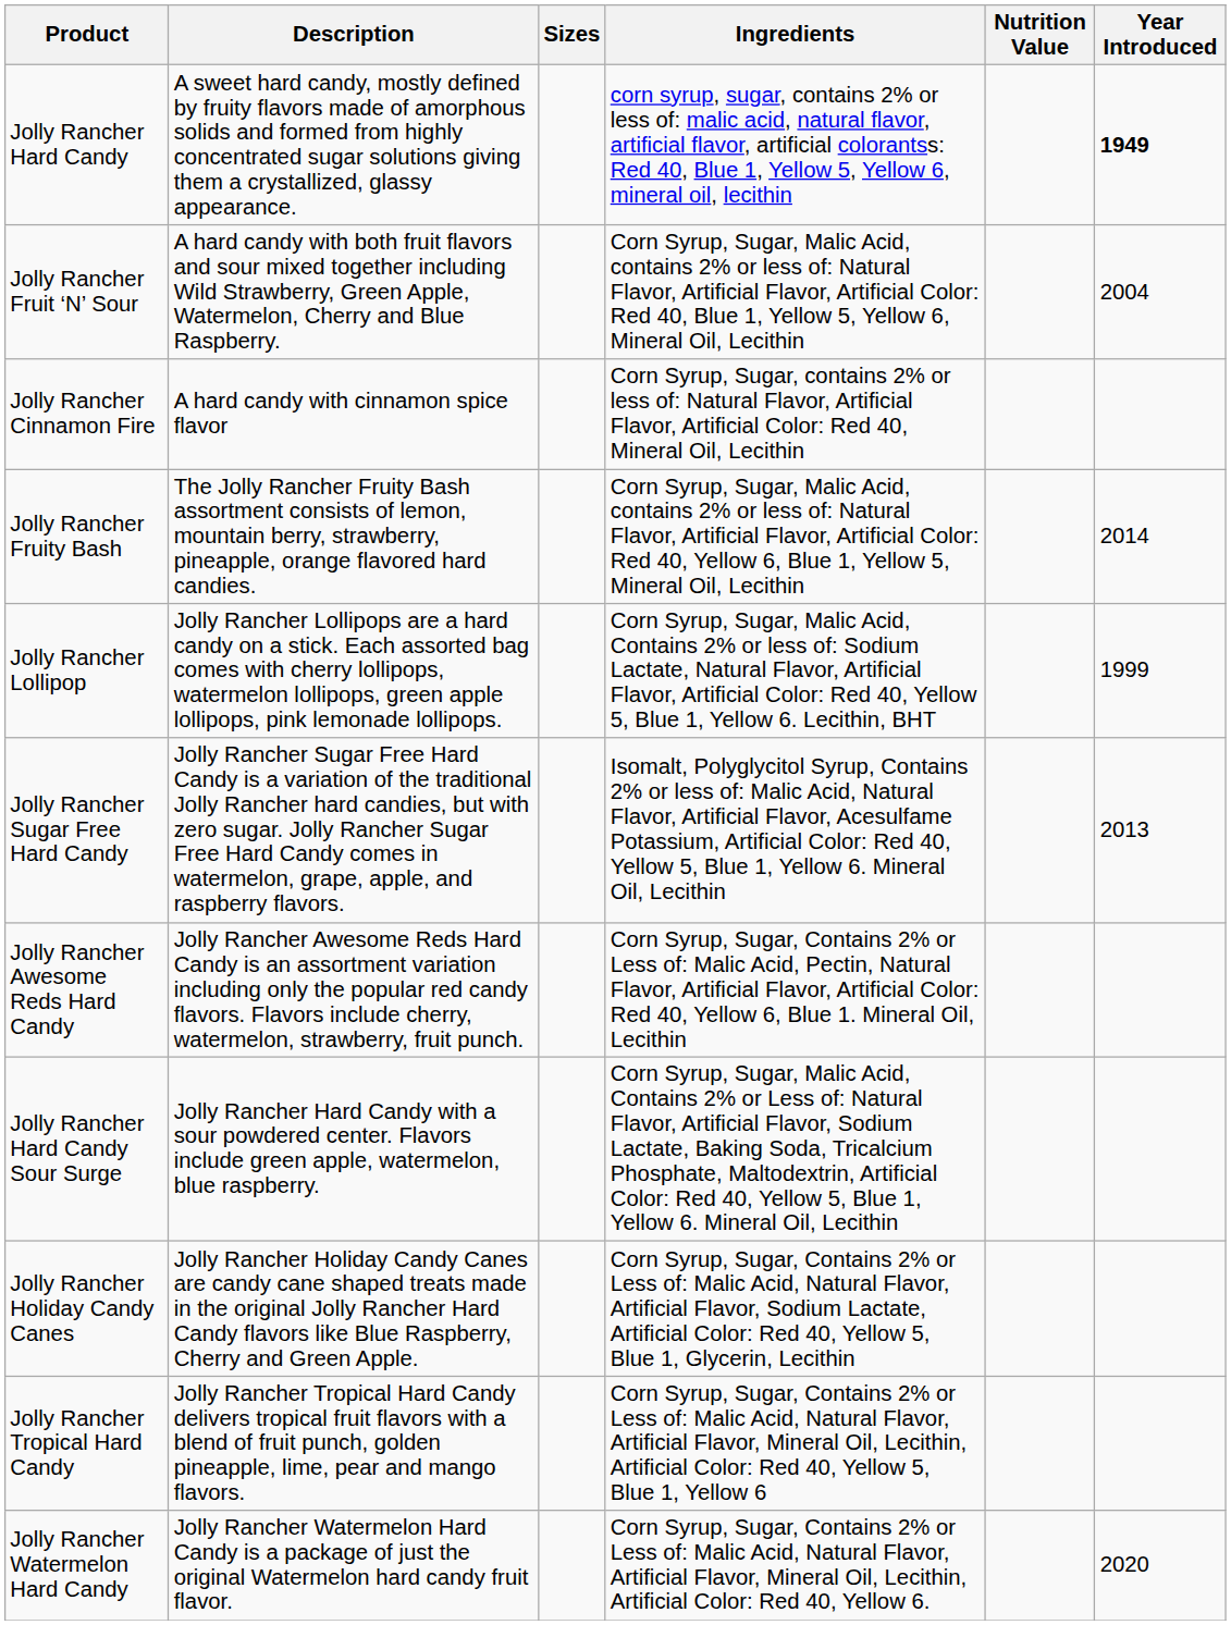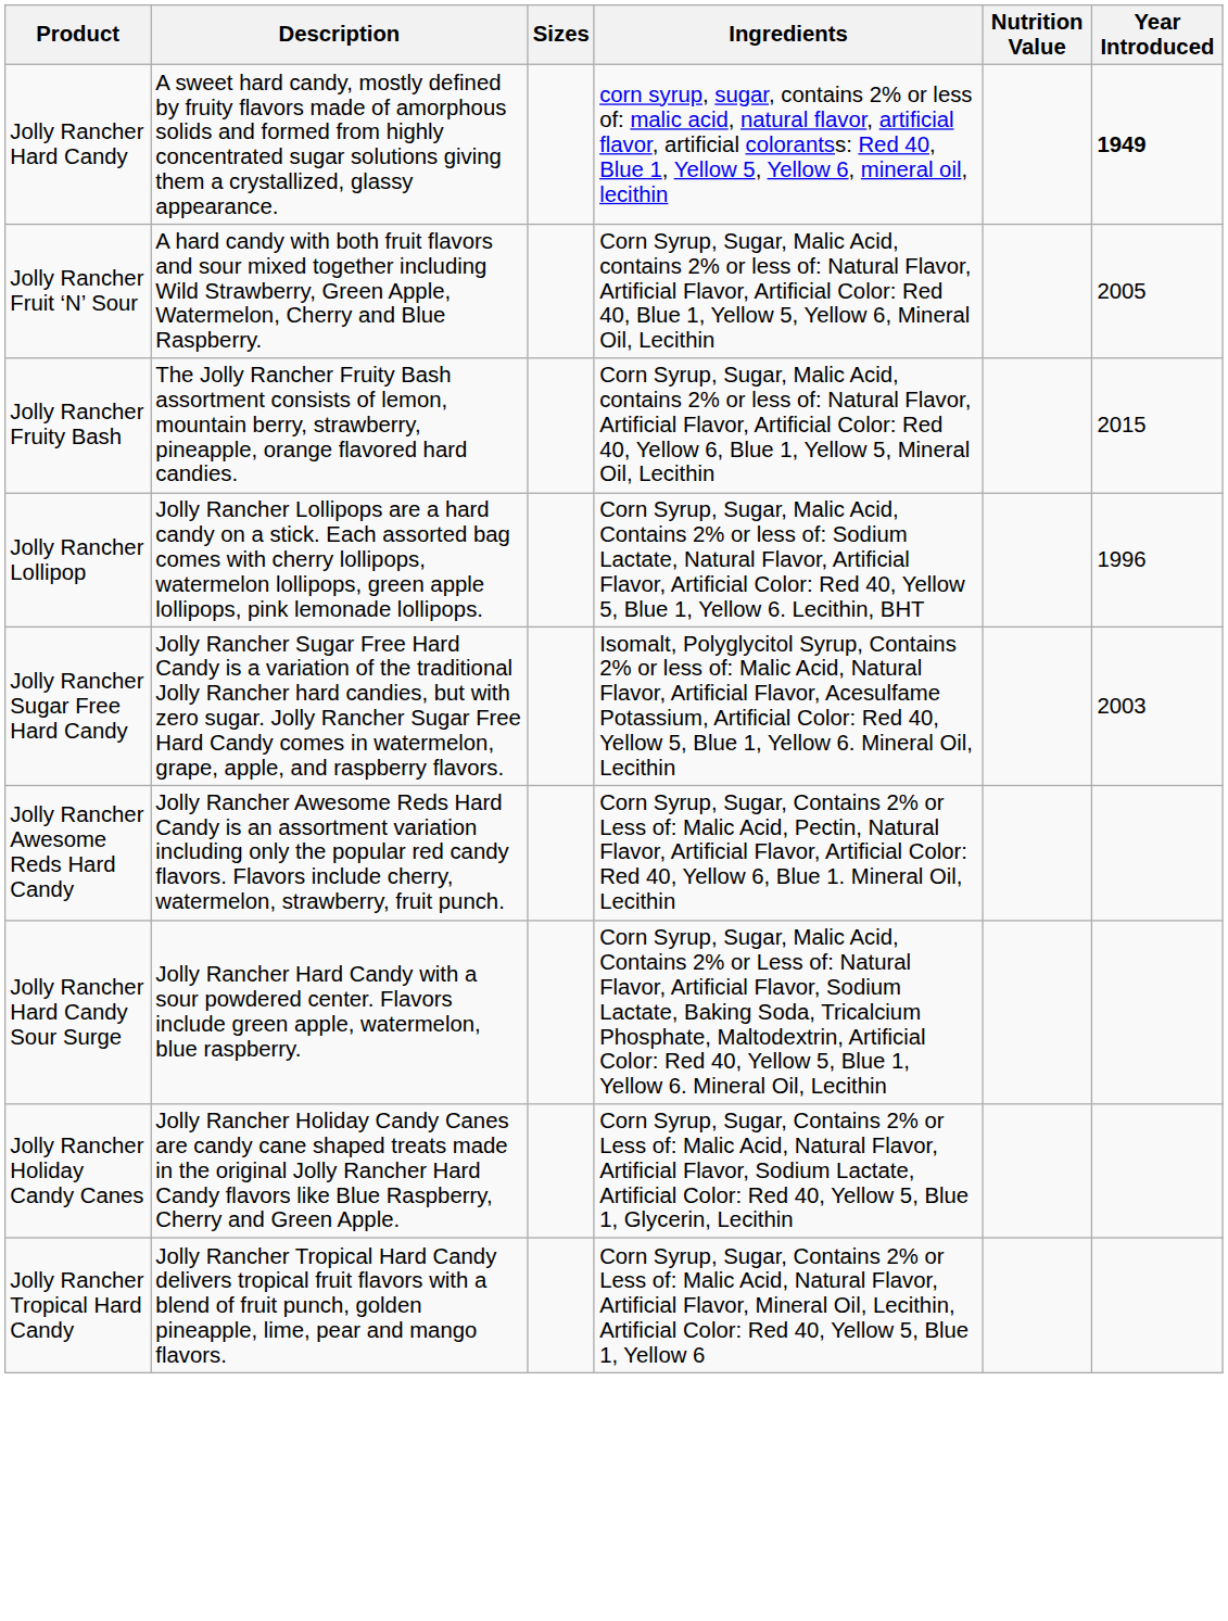 <table class=wikitable style="width:100%">
 <tr>
 <th>Product</th>
 <th>Description</th>
 <th>Sizes</th>
 <th>Ingredients</th>
 <th>Nutrition Value</th>
 <th>Year Introduced</th>
 </tr>
 <tr>
 <td>Jolly Rancher Hard Candy</td>
 <td>A sweet hard candy, mostly defined by fruity flavors made of amorphous solids and formed from highly concentrated sugar solutions giving them a crystallized, glassy appearance.</td>
 <td></td>
 <td><a href='#'>corn syrup</a>, <a href='#'>sugar</a>, contains 2% or less of: <a href='#'>malic acid</a>, <a href='#'>natural flavor</a>, <a href='#'>artificial flavor</a>, artificial <a href='#'>colorants</a>s: <a href='#'>Red 40</a>, <a href='#'>Blue 1</a>, <a href='#'>Yellow 5</a>, <a href='#'>Yellow 6</a>, <a href='#'>mineral oil</a>, <a href='#'>lecithin</a></td>
 <td></td>
 <td><strong>1949</strong></td>
 </tr>
 <tr>
 <td>Jolly Rancher Fruit ‘N’ Sour</td>
 <td>A hard candy with both fruit flavors and sour mixed together including Wild Strawberry, Green Apple, Watermelon, Cherry and Blue Raspberry.</td>
 <td></td>
 <td>Corn Syrup, Sugar, Malic Acid, contains 2% or less of: Natural Flavor, Artificial Flavor, Artificial Color: Red 40, Blue 1, Yellow 5, Yellow 6, Mineral Oil, Lecithin</td>
 <td></td>
-<td>2004</td>
-</tr>
-<tr>
-<td>Jolly Rancher Cinnamon Fire</td>
-<td>A hard candy with cinnamon spice flavor</td>
-<td></td>
-<td>Corn Syrup, Sugar, contains 2% or less of: Natural Flavor, Artificial Flavor, Artificial Color: Red 40, Mineral Oil, Lecithin</td>
-<td></td>
-<td></td>
+<td>2005</td>
 </tr>
 <tr>
 <td>Jolly Rancher Fruity Bash</td>
 <td>The Jolly Rancher Fruity Bash assortment consists of lemon, mountain berry, strawberry, pineapple, orange flavored hard candies.</td>
 <td></td>
 <td>Corn Syrup, Sugar, Malic Acid, contains 2% or less of: Natural Flavor, Artificial Flavor, Artificial Color: Red 40, Yellow 6, Blue 1, Yellow 5, Mineral Oil, Lecithin</td>
 <td></td>
-<td>2014</td>
+<td>2015</td>
 </tr>
 <tr>
 <td>Jolly Rancher Lollipop</td>
 <td>Jolly Rancher Lollipops are a hard candy on a stick. Each assorted bag comes with cherry lollipops, watermelon lollipops, green apple lollipops, pink lemonade lollipops.</td>
 <td></td>
 <td>Corn Syrup, Sugar, Malic Acid, Contains 2% or less of: Sodium Lactate, Natural Flavor, Artificial Flavor, Artificial Color: Red 40, Yellow 5, Blue 1, Yellow 6. Lecithin, BHT</td>
 <td></td>
-<td>1999</td>
+<td>1996</td>
 </tr>
 <tr>
 <td>Jolly Rancher Sugar Free Hard Candy</td>
 <td>Jolly Rancher Sugar Free Hard Candy is a variation of the traditional Jolly Rancher hard candies, but with zero sugar. Jolly Rancher Sugar Free Hard Candy comes in watermelon, grape, apple, and raspberry flavors.</td>
 <td></td>
 <td>Isomalt, Polyglycitol Syrup, Contains 2% or less of: Malic Acid, Natural Flavor, Artificial Flavor, Acesulfame Potassium, Artificial Color: Red 40, Yellow 5, Blue 1, Yellow 6. Mineral Oil, Lecithin</td>
 <td></td>
-<td>2013</td>
+<td>2003</td>
 </tr>
 <tr>
 <td>Jolly Rancher Awesome Reds Hard Candy</td>
 <td>Jolly Rancher Awesome Reds Hard Candy is an assortment variation including only the popular red candy flavors. Flavors include cherry, watermelon, strawberry, fruit punch.</td>
 <td></td>
 <td>Corn Syrup, Sugar, Contains 2% or Less of: Malic Acid, Pectin, Natural Flavor, Artificial Flavor, Artificial Color: Red 40, Yellow 6, Blue 1. Mineral Oil, Lecithin</td>
 <td></td>
 <td></td>
 </tr>
 <tr>
 <td>Jolly Rancher Hard Candy Sour Surge</td>
 <td>Jolly Rancher Hard Candy with a sour powdered center. Flavors include green apple, watermelon, blue raspberry.</td>
 <td></td>
 <td>Corn Syrup, Sugar, Malic Acid, Contains 2% or Less of: Natural Flavor, Artificial Flavor, Sodium Lactate, Baking Soda, Tricalcium Phosphate, Maltodextrin, Artificial Color: Red 40, Yellow 5, Blue 1, Yellow 6. Mineral Oil, Lecithin</td>
 <td></td>
 <td></td>
 </tr>
 <tr>
 <td>Jolly Rancher Holiday Candy Canes</td>
 <td>Jolly Rancher Holiday Candy Canes are candy cane shaped treats made in the original Jolly Rancher Hard Candy flavors like Blue Raspberry, Cherry and Green Apple.</td>
 <td></td>
 <td>Corn Syrup, Sugar, Contains 2% or Less of: Malic Acid, Natural Flavor, Artificial Flavor, Sodium Lactate, Artificial Color: Red 40, Yellow 5, Blue 1, Glycerin, Lecithin</td>
 <td></td>
 <td></td>
 </tr>
 <tr>
 <td>Jolly Rancher Tropical Hard Candy</td>
 <td>Jolly Rancher Tropical Hard Candy delivers tropical fruit flavors with a blend of fruit punch, golden pineapple, lime, pear and mango flavors.</td>
 <td></td>
 <td>Corn Syrup, Sugar, Contains 2% or Less of: Malic Acid, Natural Flavor, Artificial Flavor, Mineral Oil, Lecithin,  Artificial Color: Red 40, Yellow 5, Blue 1, Yellow 6</td>
 <td></td>
 <td></td>
 </tr>
 <tr>
-<td>Jolly Rancher Watermelon Hard Candy</td>
-<td>Jolly Rancher Watermelon Hard Candy is a package of just the original Watermelon hard candy fruit flavor.</td>
-<td></td>
-<td>Corn Syrup, Sugar, Contains 2% or Less of: Malic Acid, Natural Flavor, Artificial Flavor, Mineral Oil, Lecithin, Artificial Color: Red 40, Yellow 6.</td>
-<td></td>
-<td>2020</td>
-</tr>
-<tr>
 </tr>
 </table>
